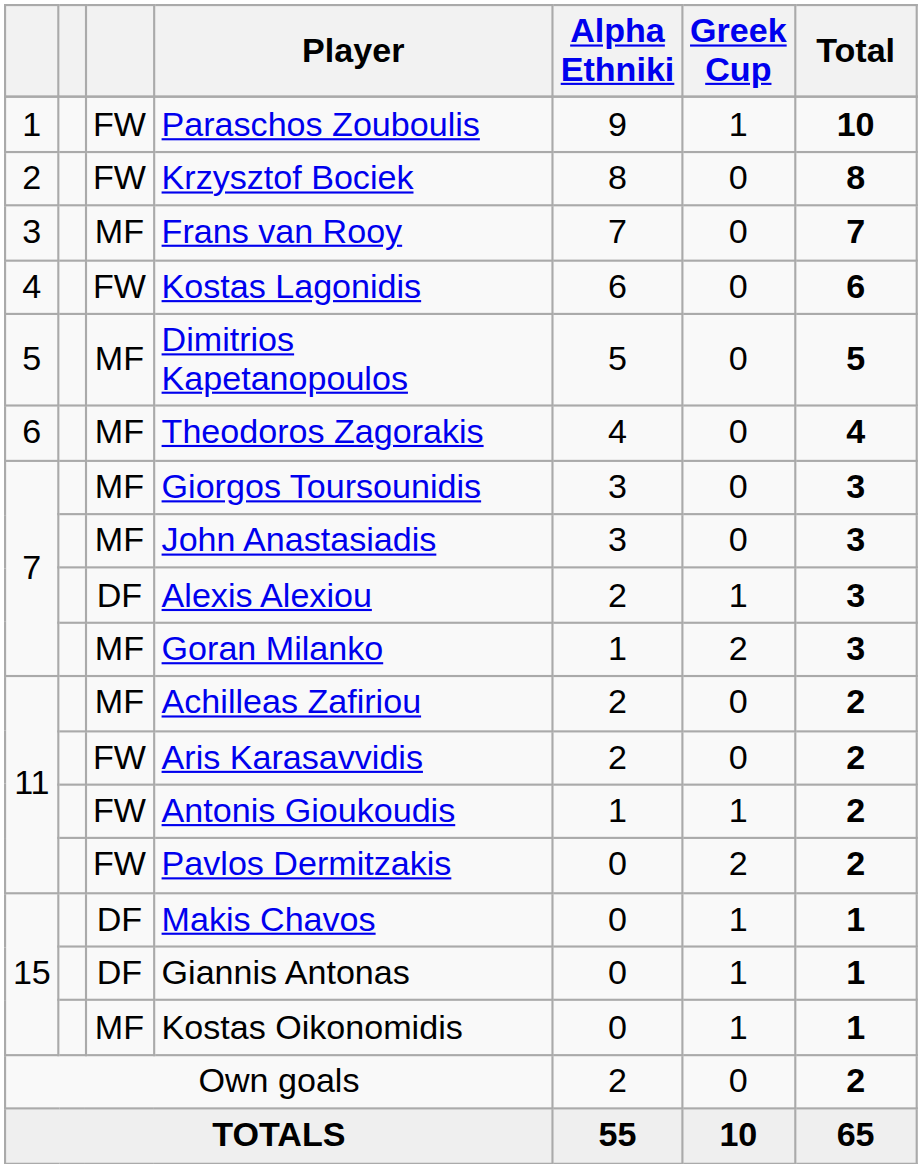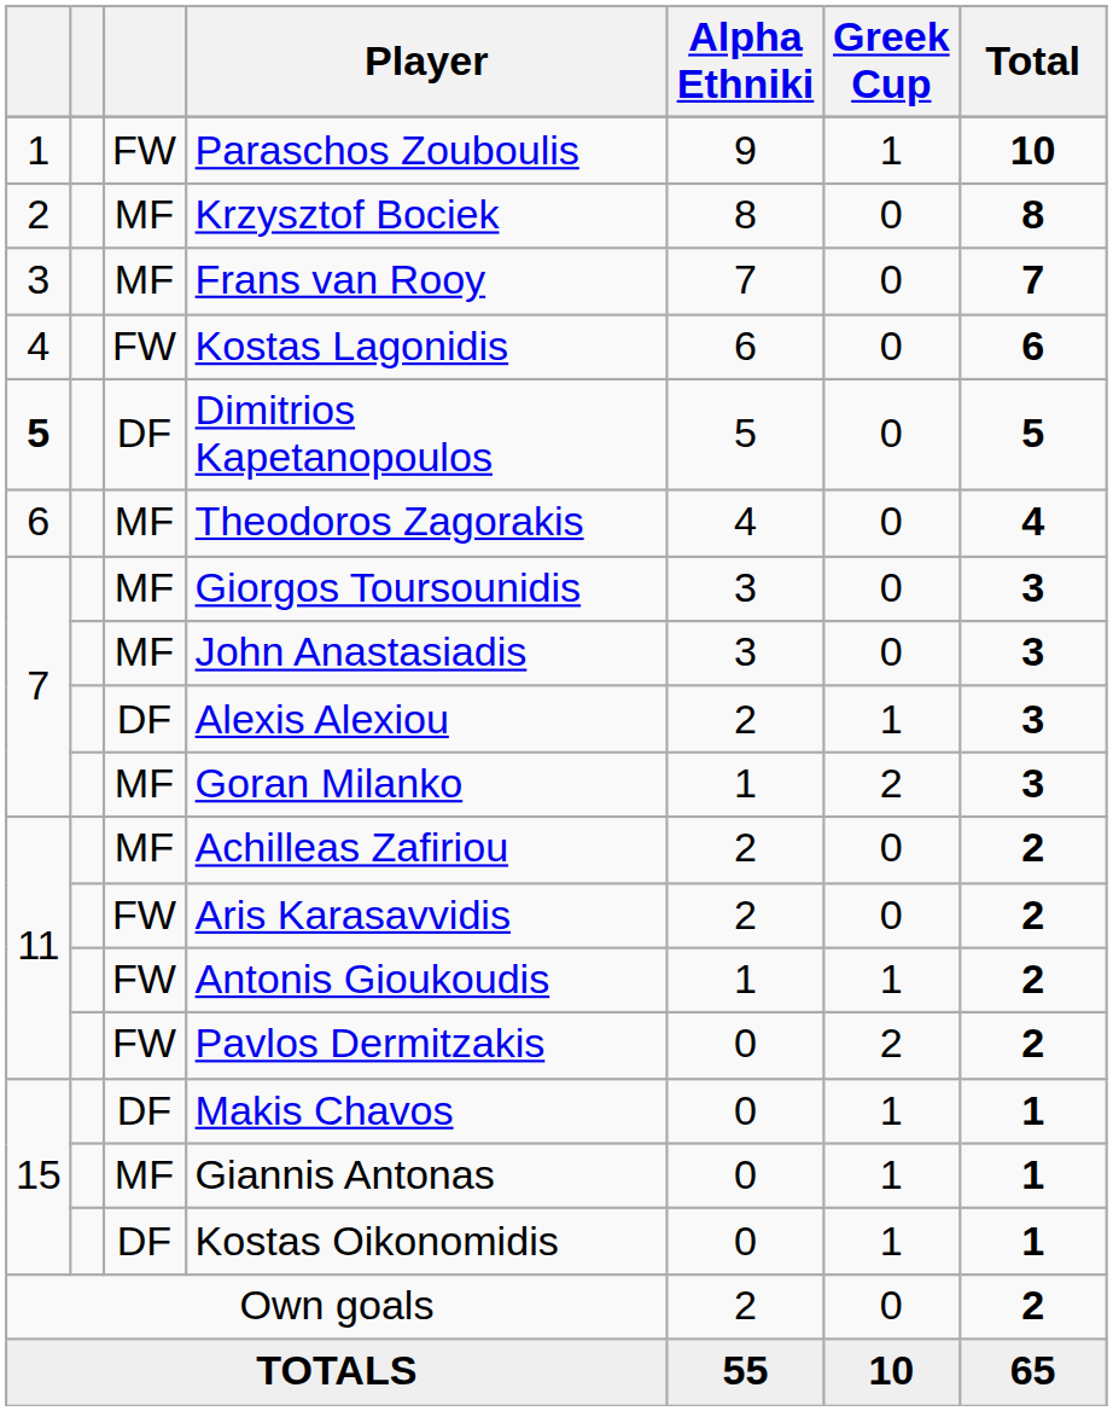 <table class="wikitable sortable" style="text-align:center">
 <tr>
 <th width=5></th>
 <th width=5></th>
 <th width=5></th>
 <th width=180>Player</th>
 <th width=30><a href='#'>Alpha Ethniki</a></th>
 <th width=30><a href='#'>Greek Cup</a></th>
 <th width=50>Total</th>
 </tr>
 <tr>
 </tr>
 <tr>
 <td>1</td>
 <td></td>
 <td>FW</td>
 <td align=left> <a href='#'>Paraschos Zouboulis</a></td>
 <td>9</td>
 <td>1</td>
 <td><strong>10</strong></td>
 </tr>
 <tr>
 <td>2</td>
 <td></td>
-<td>FW</td>
+<td>MF</td>
 <td align=left> <a href='#'>Krzysztof Bociek</a></td>
 <td>8</td>
 <td>0</td>
 <td><strong>8</strong></td>
 </tr>
 <tr>
 <td>3</td>
 <td></td>
 <td>MF</td>
 <td align=left> <a href='#'>Frans van Rooy</a></td>
 <td>7</td>
 <td>0</td>
 <td><strong>7</strong></td>
 </tr>
 <tr>
 <td>4</td>
 <td></td>
 <td>FW</td>
 <td align=left> <a href='#'>Kostas Lagonidis</a></td>
 <td>6</td>
 <td>0</td>
 <td><strong>6</strong></td>
 </tr>
 <tr>
-<td>5</td>
+<td><strong>5</strong></td>
 <td></td>
-<td>MF</td>
+<td>DF</td>
 <td align=left> <a href='#'>Dimitrios Kapetanopoulos</a></td>
 <td>5</td>
 <td>0</td>
 <td><strong>5</strong></td>
 </tr>
 <tr>
 <td>6</td>
 <td></td>
 <td>MF</td>
 <td align=left> <a href='#'>Theodoros Zagorakis</a></td>
 <td>4</td>
 <td>0</td>
 <td><strong>4</strong></td>
 </tr>
 <tr>
 <td rowspan=4>7</td>
 <td></td>
 <td>MF</td>
 <td align=left> <a href='#'>Giorgos Toursounidis</a></td>
 <td>3</td>
 <td>0</td>
 <td><strong>3</strong></td>
 </tr>
 <tr>
 <td></td>
 <td>MF</td>
 <td align=left> <a href='#'>John Anastasiadis</a></td>
 <td>3</td>
 <td>0</td>
 <td><strong>3</strong></td>
 </tr>
 <tr>
 <td></td>
 <td>DF</td>
 <td align=left> <a href='#'>Alexis Alexiou</a></td>
 <td>2</td>
 <td>1</td>
 <td><strong>3</strong></td>
 </tr>
 <tr>
 <td></td>
 <td>MF</td>
 <td align=left> <a href='#'>Goran Milanko</a></td>
 <td>1</td>
 <td>2</td>
 <td><strong>3</strong></td>
 </tr>
 <tr>
 <td rowspan=4>11</td>
 <td></td>
 <td>MF</td>
 <td align=left> <a href='#'>Achilleas Zafiriou</a></td>
 <td>2</td>
 <td>0</td>
 <td><strong>2</strong></td>
 </tr>
 <tr>
 <td></td>
 <td>FW</td>
 <td align=left> <a href='#'>Aris Karasavvidis</a></td>
 <td>2</td>
 <td>0</td>
 <td><strong>2</strong></td>
 </tr>
 <tr>
 <td></td>
 <td>FW</td>
 <td align=left> <a href='#'>Antonis Gioukoudis</a></td>
 <td>1</td>
 <td>1</td>
 <td><strong>2</strong></td>
 </tr>
 <tr>
 <td></td>
 <td>FW</td>
 <td align=left> <a href='#'>Pavlos Dermitzakis</a></td>
 <td>0</td>
 <td>2</td>
 <td><strong>2</strong></td>
 </tr>
 <tr>
 <td rowspan=3>15</td>
 <td></td>
 <td>DF</td>
 <td align=left> <a href='#'>Makis Chavos</a></td>
 <td>0</td>
 <td>1</td>
 <td><strong>1</strong></td>
 </tr>
 <tr>
 <td></td>
-<td>DF</td>
+<td>MF</td>
 <td align=left> Giannis Antonas</td>
 <td>0</td>
 <td>1</td>
 <td><strong>1</strong></td>
 </tr>
 <tr>
 <td></td>
-<td>MF</td>
+<td>DF</td>
 <td align=left> Kostas Oikonomidis</td>
 <td>0</td>
 <td>1</td>
 <td><strong>1</strong></td>
 </tr>
 <tr>
 <td colspan="4">Own goals</td>
 <td>2</td>
 <td>0</td>
 <td><strong>2</strong></td>
 </tr>
 <tr bgcolor="#EFEFEF">
 <td colspan=4><strong>TOTALS</strong></td>
 <td><strong>55</strong></td>
 <td><strong>10</strong></td>
 <td><strong>65</strong></td>
 </tr>
 </table>
